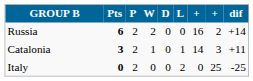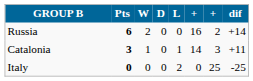 <table align=center cellpadding="3" cellspacing="0" style="background: #f9f9f9; border: 1px #aaa solid; border-collapse: collapse; font-size: 95%;" width=330>
 <tr bgcolor=#006699 style="color:white;">
 <th width=34%>GROUP B</th>
 <th width=5%>Pts</th>
-<th width=5%>P</th>
 <th width=5%>W</th>
 <th width=5%>D</th>
 <th width=5%>L</th>
 <th width=5%>+</th>
 <th width=5%>+</th>
 <th width=5%>dif</th>
 </tr>
 <tr align=right>
 <td align=left> Russia</td>
 <td><strong>6</strong></td>
 <td>2</td>
-<td>2</td>
 <td>0</td>
 <td>0</td>
 <td>16</td>
 <td>2</td>
 <td>+14</td>
 </tr>
 <tr align=right>
 <td align=left> Catalonia</td>
 <td><strong>3</strong></td>
-<td>2</td>
 <td>1</td>
 <td>0</td>
 <td>1</td>
 <td>14</td>
 <td>3</td>
 <td>+11</td>
 </tr>
 <tr align=right>
 <td align=left> Italy</td>
 <td><strong>0</strong></td>
-<td>2</td>
 <td>0</td>
 <td>0</td>
 <td>2</td>
 <td>0</td>
 <td>25</td>
 <td>-25</td>
 </tr>
 </table>
